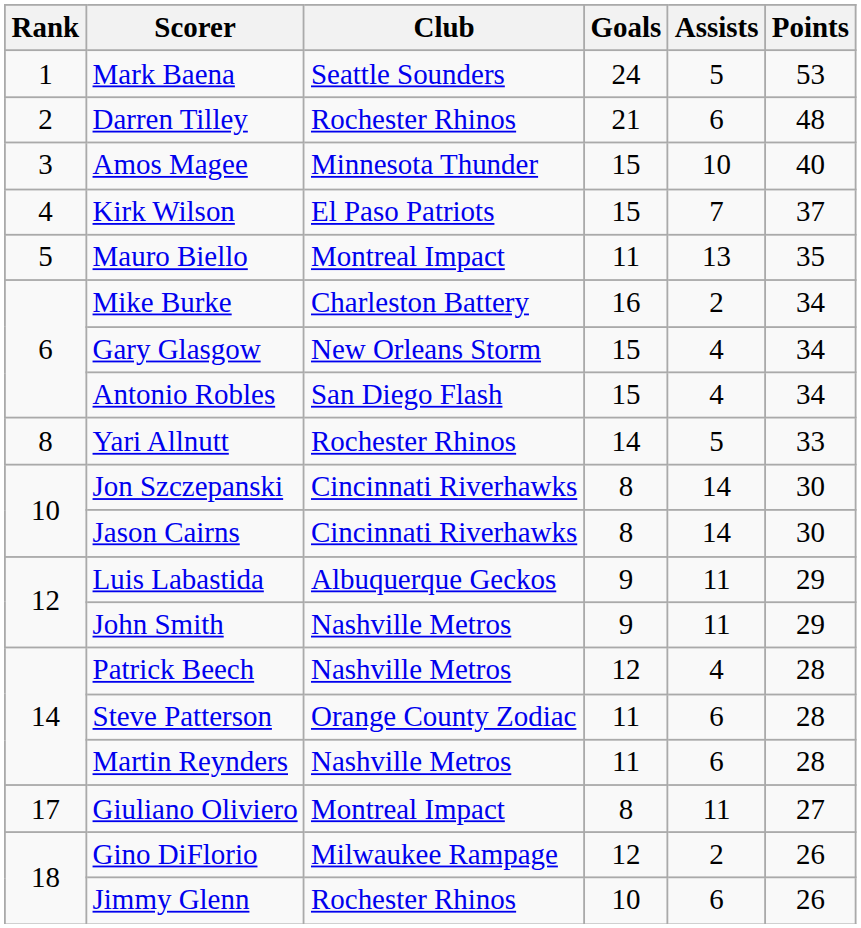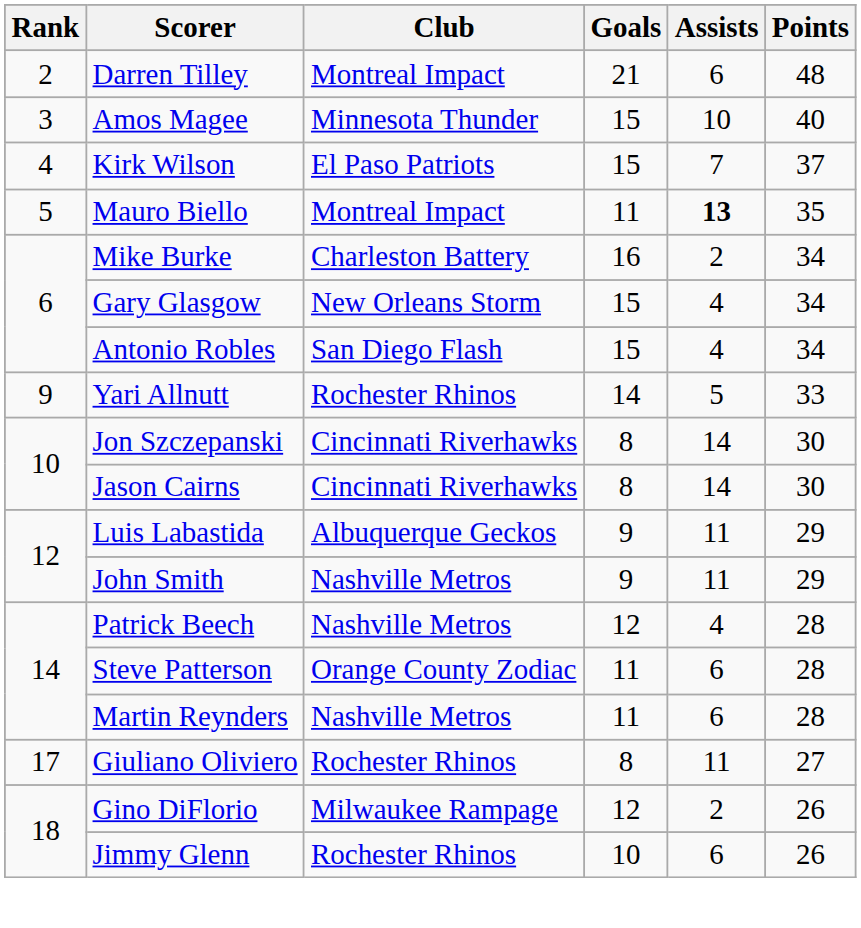 <table class="wikitable">
 <tr>
 <th>Rank</th>
 <th>Scorer</th>
 <th>Club</th>
 <th>Goals</th>
 <th>Assists</th>
 <th>Points</th>
 </tr>
 <tr>
-<td align=center>1</td>
-<td><a href='#'>Mark Baena</a></td>
-<td><a href='#'>Seattle Sounders</a></td>
-<td align=center>24</td>
-<td align=center>5</td>
-<td align=center>53</td>
-</tr>
-<tr>
 <td align=center>2</td>
 <td><a href='#'>Darren Tilley</a></td>
-<td><a href='#'>Rochester Rhinos</a></td>
+<td><a href='#'>Montreal Impact</a></td>
 <td align=center>21</td>
 <td align=center>6</td>
 <td align=center>48</td>
 </tr>
 <tr>
 <td align=center>3</td>
 <td><a href='#'>Amos Magee</a></td>
 <td><a href='#'>Minnesota Thunder</a></td>
 <td align=center>15</td>
 <td align=center>10</td>
 <td align=center>40</td>
 </tr>
 <tr>
 <td align=center>4</td>
 <td><a href='#'>Kirk Wilson</a></td>
 <td><a href='#'>El Paso Patriots</a></td>
 <td align=center>15</td>
 <td align=center>7</td>
 <td align=center>37</td>
 </tr>
 <tr>
 <td align=center>5</td>
 <td><a href='#'>Mauro Biello</a></td>
 <td><a href='#'>Montreal Impact</a></td>
 <td align=center>11</td>
-<td align=center>13</td>
+<td align=center><strong>13</strong></td>
 <td align=center>35</td>
 </tr>
 <tr>
 <td rowspan=3 align=center>6</td>
 <td><a href='#'>Mike Burke</a></td>
 <td><a href='#'>Charleston Battery</a></td>
 <td align=center>16</td>
 <td align=center>2</td>
 <td align=center>34</td>
 </tr>
 <tr>
 <td><a href='#'>Gary Glasgow</a></td>
 <td><a href='#'>New Orleans Storm</a></td>
 <td align=center>15</td>
 <td align=center>4</td>
 <td align=center>34</td>
 </tr>
 <tr>
 <td><a href='#'>Antonio Robles</a></td>
 <td><a href='#'>San Diego Flash</a></td>
 <td align=center>15</td>
 <td align=center>4</td>
 <td align=center>34</td>
 </tr>
 <tr>
-<td align=center>8</td>
+<td align=center>9</td>
 <td><a href='#'>Yari Allnutt</a></td>
 <td><a href='#'>Rochester Rhinos</a></td>
 <td align=center>14</td>
 <td align=center>5</td>
 <td align=center>33</td>
 </tr>
 <tr>
 <td rowspan=2 align=center>10</td>
 <td><a href='#'>Jon Szczepanski</a></td>
 <td><a href='#'>Cincinnati Riverhawks</a></td>
 <td align=center>8</td>
 <td align=center>14</td>
 <td align=center>30</td>
 </tr>
 <tr>
 <td><a href='#'>Jason Cairns</a></td>
 <td><a href='#'>Cincinnati Riverhawks</a></td>
 <td align=center>8</td>
 <td align=center>14</td>
 <td align=center>30</td>
 </tr>
 <tr>
 <td rowspan=2 align=center>12</td>
 <td><a href='#'>Luis Labastida</a></td>
 <td><a href='#'>Albuquerque Geckos</a></td>
 <td align=center>9</td>
 <td align=center>11</td>
 <td align=center>29</td>
 </tr>
 <tr>
 <td><a href='#'>John Smith</a></td>
 <td><a href='#'>Nashville Metros</a></td>
 <td align=center>9</td>
 <td align=center>11</td>
 <td align=center>29</td>
 </tr>
 <tr>
 <td rowspan=3 align=center>14</td>
 <td><a href='#'>Patrick Beech</a></td>
 <td><a href='#'>Nashville Metros</a></td>
 <td align=center>12</td>
 <td align=center>4</td>
 <td align=center>28</td>
 </tr>
 <tr>
 <td><a href='#'>Steve Patterson</a></td>
 <td><a href='#'>Orange County Zodiac</a></td>
 <td align=center>11</td>
 <td align=center>6</td>
 <td align=center>28</td>
 </tr>
 <tr>
 <td><a href='#'>Martin Reynders</a></td>
 <td><a href='#'>Nashville Metros</a></td>
 <td align=center>11</td>
 <td align=center>6</td>
 <td align=center>28</td>
 </tr>
 <tr>
 <td align=center>17</td>
 <td><a href='#'>Giuliano Oliviero</a></td>
-<td><a href='#'>Montreal Impact</a></td>
+<td><a href='#'>Rochester Rhinos</a></td>
 <td align=center>8</td>
 <td align=center>11</td>
 <td align=center>27</td>
 </tr>
 <tr>
 <td rowspan=2 align=center>18</td>
 <td><a href='#'>Gino DiFlorio</a></td>
 <td><a href='#'>Milwaukee Rampage</a></td>
 <td align=center>12</td>
 <td align=center>2</td>
 <td align=center>26</td>
 </tr>
 <tr>
 <td><a href='#'>Jimmy Glenn</a></td>
 <td><a href='#'>Rochester Rhinos</a></td>
 <td align=center>10</td>
 <td align=center>6</td>
 <td align=center>26</td>
 </tr>
 </table>
